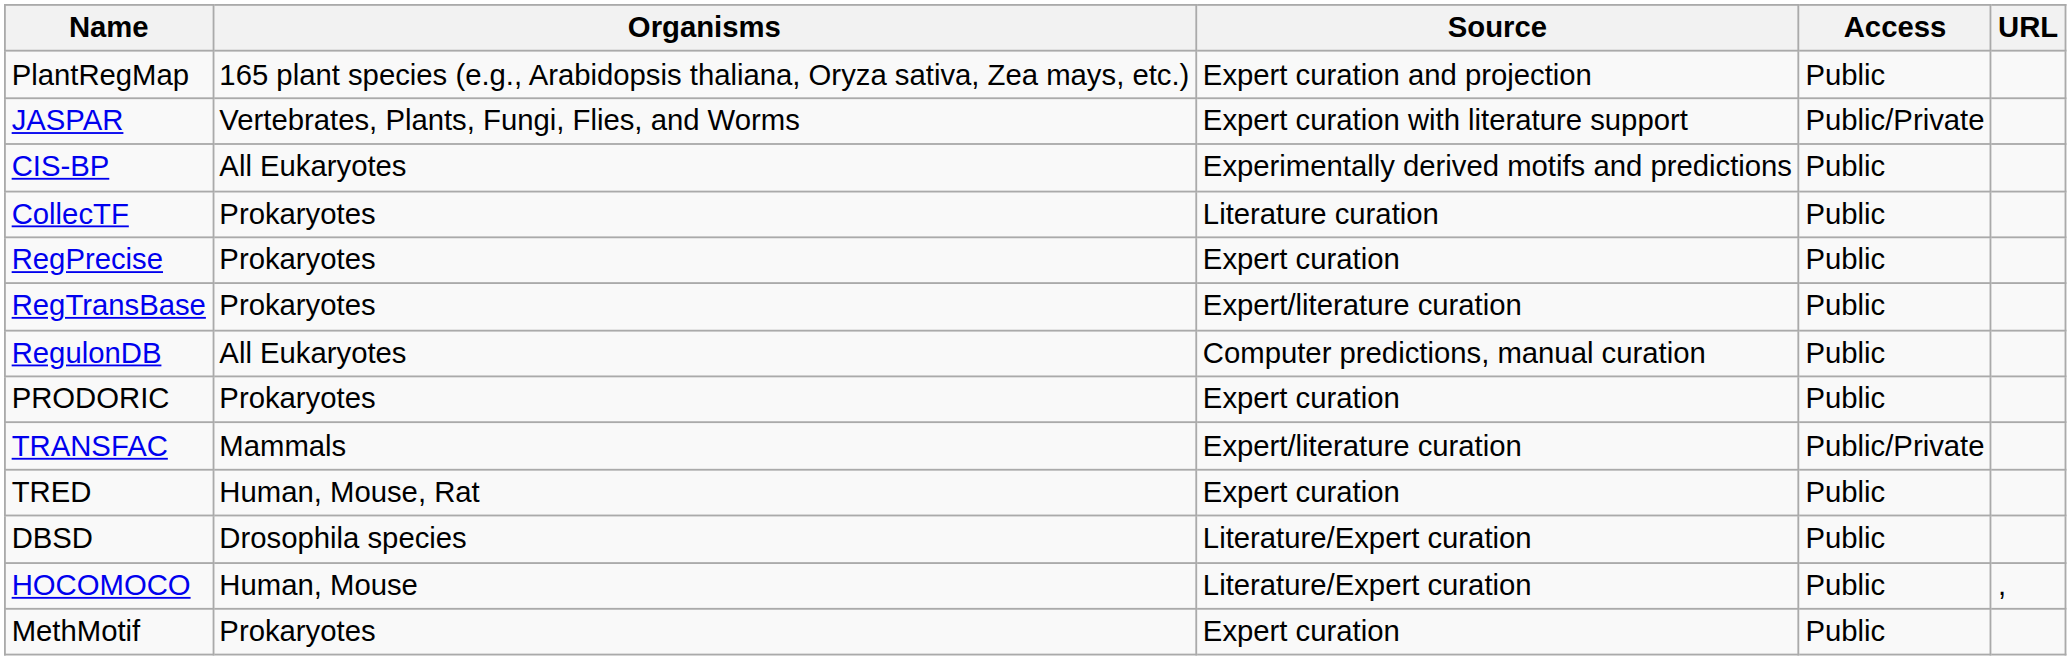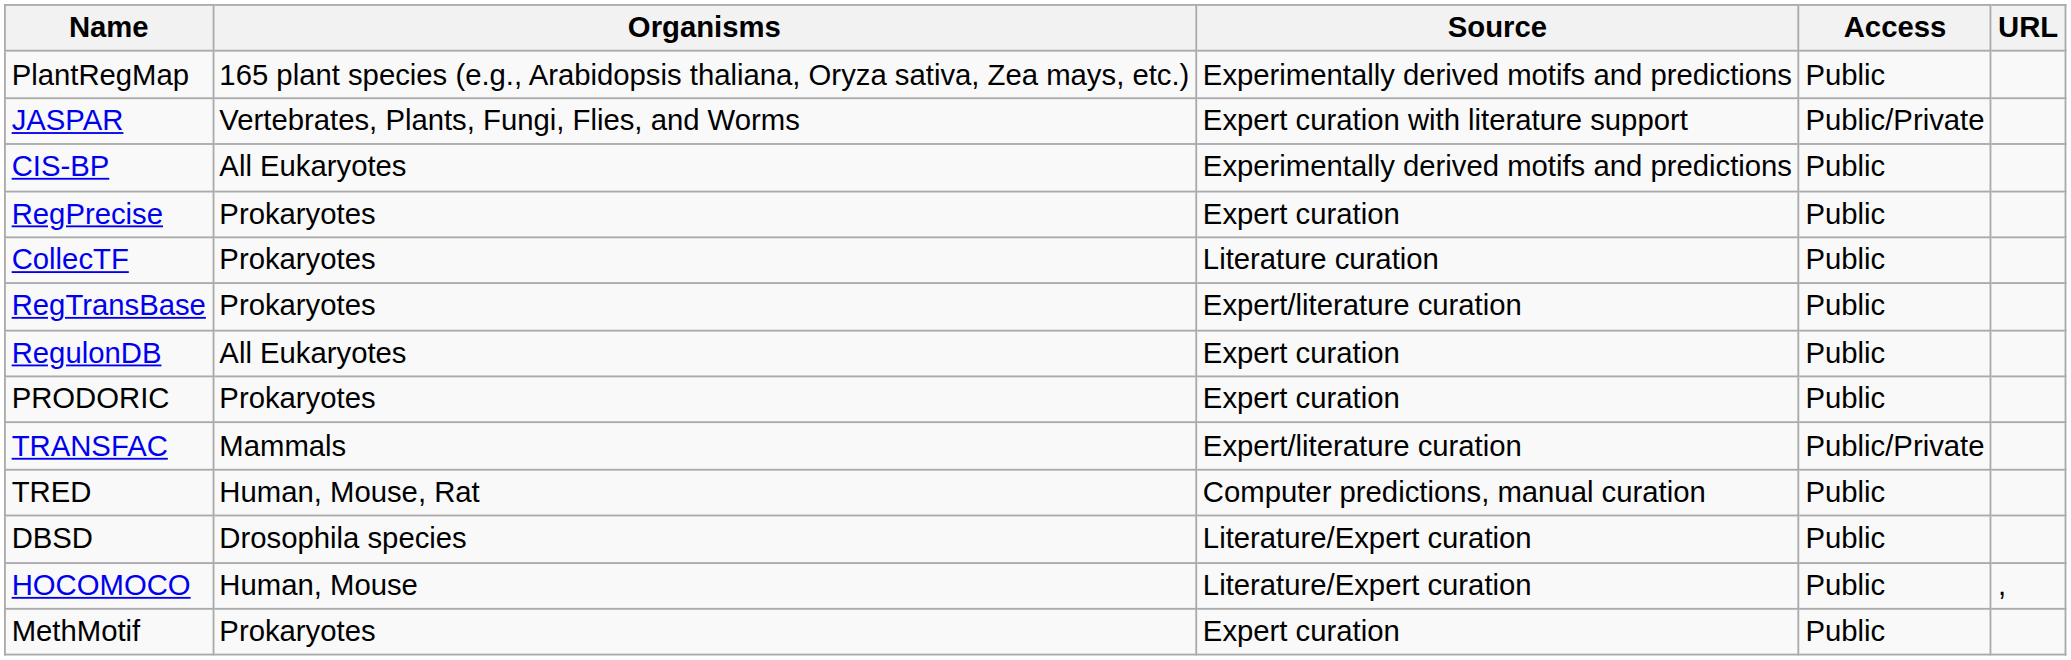 <table class="wikitable" border="1">
 <tr>
 <th>Name</th>
 <th>Organisms</th>
 <th>Source</th>
 <th>Access</th>
 <th>URL</th>
 </tr>
 <tr>
 <td>PlantRegMap</td>
 <td>165 plant species (e.g., Arabidopsis thaliana, Oryza sativa, Zea mays, etc.)</td>
-<td>Expert curation and projection</td>
+<td>Experimentally derived motifs and predictions</td>
 <td>Public</td>
 <td></td>
 </tr>
 <tr>
 <td><a href='#'>JASPAR</a></td>
 <td>Vertebrates, Plants, Fungi, Flies, and Worms</td>
 <td>Expert curation with literature support</td>
 <td>Public/Private</td>
 <td></td>
 </tr>
 <tr>
 <td><a href='#'>CIS-BP</a></td>
 <td>All Eukaryotes</td>
 <td>Experimentally derived motifs and predictions</td>
 <td>Public</td>
 <td></td>
 </tr>
 <tr>
-<td><a href='#'>CollecTF</a></td>
+<td><a href='#'>RegPrecise</a></td>
 <td>Prokaryotes</td>
-<td>Literature curation</td>
+<td>Expert curation</td>
 <td>Public</td>
 <td></td>
 </tr>
 <tr>
-<td><a href='#'>RegPrecise</a></td>
+<td><a href='#'>CollecTF</a></td>
 <td>Prokaryotes</td>
-<td>Expert curation</td>
+<td>Literature curation</td>
 <td>Public</td>
 <td></td>
 </tr>
 <tr>
 <td><a href='#'>RegTransBase</a></td>
 <td>Prokaryotes</td>
 <td>Expert/literature curation</td>
 <td>Public</td>
 <td></td>
 </tr>
 <tr>
 <td><a href='#'>RegulonDB</a></td>
 <td>All Eukaryotes</td>
-<td>Computer predictions, manual curation</td>
+<td>Expert curation</td>
 <td>Public</td>
 <td> </td>
 </tr>
 <tr>
 <td>PRODORIC</td>
 <td>Prokaryotes</td>
 <td>Expert curation</td>
 <td>Public</td>
 <td> </td>
 </tr>
 <tr>
 <td><a href='#'>TRANSFAC</a></td>
 <td>Mammals</td>
 <td>Expert/literature curation</td>
 <td>Public/Private</td>
 <td> </td>
 </tr>
 <tr>
 <td>TRED</td>
 <td>Human, Mouse, Rat</td>
-<td>Expert curation</td>
+<td>Computer predictions, manual curation</td>
 <td>Public</td>
 <td></td>
 </tr>
 <tr>
 <td>DBSD</td>
 <td>Drosophila species</td>
 <td>Literature/Expert curation</td>
 <td>Public</td>
 <td></td>
 </tr>
 <tr>
 <td><a href='#'>HOCOMOCO</a></td>
 <td>Human, Mouse</td>
 <td>Literature/Expert curation</td>
 <td>Public</td>
 <td>,</td>
 </tr>
 <tr>
 <td>MethMotif</td>
 <td>Prokaryotes</td>
 <td>Expert curation</td>
 <td>Public</td>
 <td> </td>
 </tr>
 </table>
